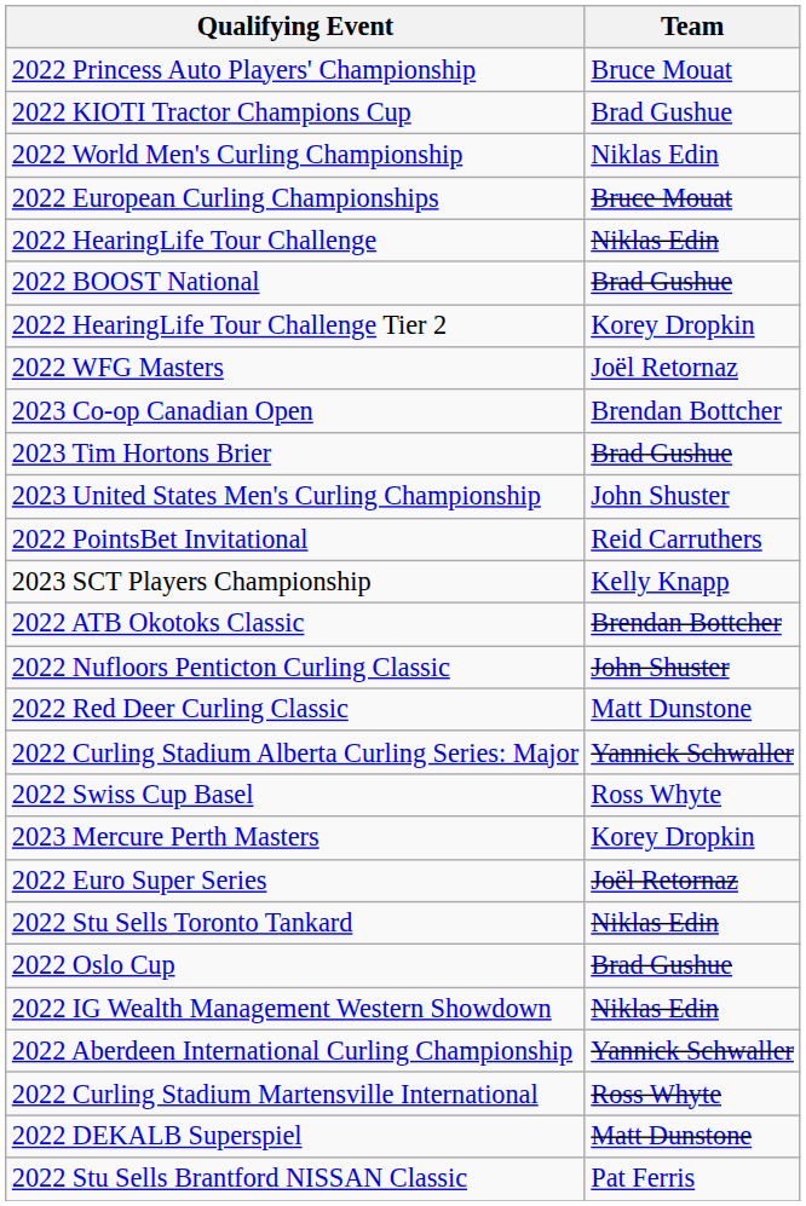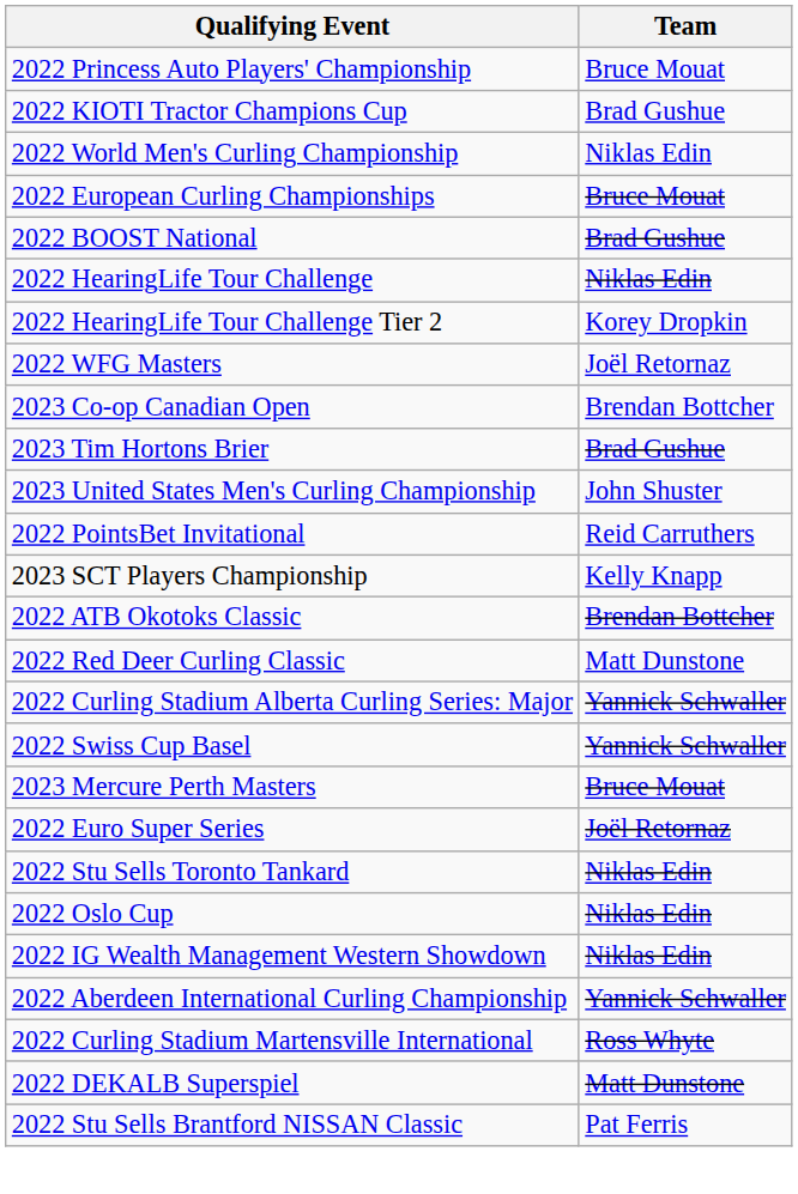 <table class=wikitable>
 <tr>
 <th scope="col">Qualifying Event</th>
 <th scope="col">Team</th>
 </tr>
 <tr>
 <td><a href='#'>2022 Princess Auto Players' Championship</a></td>
 <td> <a href='#'>Bruce Mouat</a></td>
 </tr>
 <tr>
 <td><a href='#'>2022 KIOTI Tractor Champions Cup</a></td>
 <td> <a href='#'>Brad Gushue</a></td>
 </tr>
 <tr>
 <td><a href='#'>2022 World Men's Curling Championship</a></td>
 <td> <a href='#'>Niklas Edin</a></td>
 </tr>
 <tr>
 <td><a href='#'>2022 European Curling Championships</a></td>
 <td><s> <a href='#'>Bruce Mouat</a></s></td>
 </tr>
 <tr>
+<td><a href='#'>2022 BOOST National</a></td>
+<td><s> <a href='#'>Brad Gushue</a></s></td>
+</tr>
+<tr>
 <td><a href='#'>2022 HearingLife Tour Challenge</a></td>
 <td><s> <a href='#'>Niklas Edin</a></s></td>
-</tr>
-<tr>
-<td><a href='#'>2022 BOOST National</a></td>
-<td><s> <a href='#'>Brad Gushue</a></s></td>
 </tr>
 <tr>
 <td><a href='#'>2022 HearingLife Tour Challenge</a> Tier 2</td>
 <td> <a href='#'>Korey Dropkin</a></td>
 </tr>
 <tr>
 <td><a href='#'>2022 WFG Masters</a></td>
 <td> <a href='#'>Joël Retornaz</a></td>
 </tr>
 <tr>
 <td><a href='#'>2023 Co-op Canadian Open</a></td>
 <td> <a href='#'>Brendan Bottcher</a></td>
 </tr>
 <tr>
 <td><a href='#'>2023 Tim Hortons Brier</a></td>
 <td><s> <a href='#'>Brad Gushue</a></s></td>
 </tr>
 <tr>
 <td><a href='#'>2023 United States Men's Curling Championship</a></td>
 <td> <a href='#'>John Shuster</a></td>
 </tr>
 <tr>
 <td><a href='#'>2022 PointsBet Invitational</a></td>
 <td> <a href='#'>Reid Carruthers</a></td>
 </tr>
 <tr>
 <td>2023 SCT Players Championship</td>
 <td> <a href='#'>Kelly Knapp</a></td>
 </tr>
 <tr>
 <td><a href='#'>2022 ATB Okotoks Classic</a></td>
 <td><s> <a href='#'>Brendan Bottcher</a></s></td>
 </tr>
 <tr>
-<td><a href='#'>2022	Nufloors Penticton Curling Classic</a></td>
-<td><s> <a href='#'>John Shuster</a></s></td>
-</tr>
-<tr>
 <td><a href='#'>2022 Red Deer Curling Classic</a></td>
 <td> <a href='#'>Matt Dunstone</a></td>
 </tr>
 <tr>
 <td><a href='#'>2022 Curling Stadium Alberta Curling Series: Major</a></td>
 <td><s> <a href='#'>Yannick Schwaller</a></s></td>
 </tr>
 <tr>
 <td><a href='#'>2022 Swiss Cup Basel</a></td>
-<td> <a href='#'>Ross Whyte</a></td>
+<td><s> <a href='#'>Yannick Schwaller</a></s></td>
 </tr>
 <tr>
 <td><a href='#'>2023 Mercure Perth Masters</a></td>
-<td> <a href='#'>Korey Dropkin</a></td>
+<td><s> <a href='#'>Bruce Mouat</a></s></td>
 </tr>
 <tr>
 <td><a href='#'>2022 Euro Super Series</a></td>
 <td><s> <a href='#'>Joël Retornaz</a></s></td>
 </tr>
 <tr>
 <td><a href='#'>2022 Stu Sells Toronto Tankard</a></td>
 <td><s> <a href='#'>Niklas Edin</a></s></td>
 </tr>
 <tr>
 <td><a href='#'>2022 Oslo Cup</a></td>
-<td><s> <a href='#'>Brad Gushue</a></s></td>
+<td><s> <a href='#'>Niklas Edin</a></s></td>
 </tr>
 <tr>
 <td><a href='#'>2022 IG Wealth Management Western Showdown</a></td>
 <td><s> <a href='#'>Niklas Edin</a></s></td>
 </tr>
 <tr>
 <td><a href='#'>2022 Aberdeen International Curling Championship</a></td>
 <td><s> <a href='#'>Yannick Schwaller</a></s></td>
 </tr>
 <tr>
 <td><a href='#'>2022 Curling Stadium Martensville International</a></td>
 <td><s> <a href='#'>Ross Whyte</a></s></td>
 </tr>
 <tr>
 <td><a href='#'>2022 DEKALB Superspiel</a></td>
 <td><s> <a href='#'>Matt Dunstone</a></s></td>
 </tr>
 <tr>
 <td><a href='#'>2022 Stu Sells Brantford NISSAN Classic</a></td>
 <td> <a href='#'>Pat Ferris</a></td>
 </tr>
 </table>
